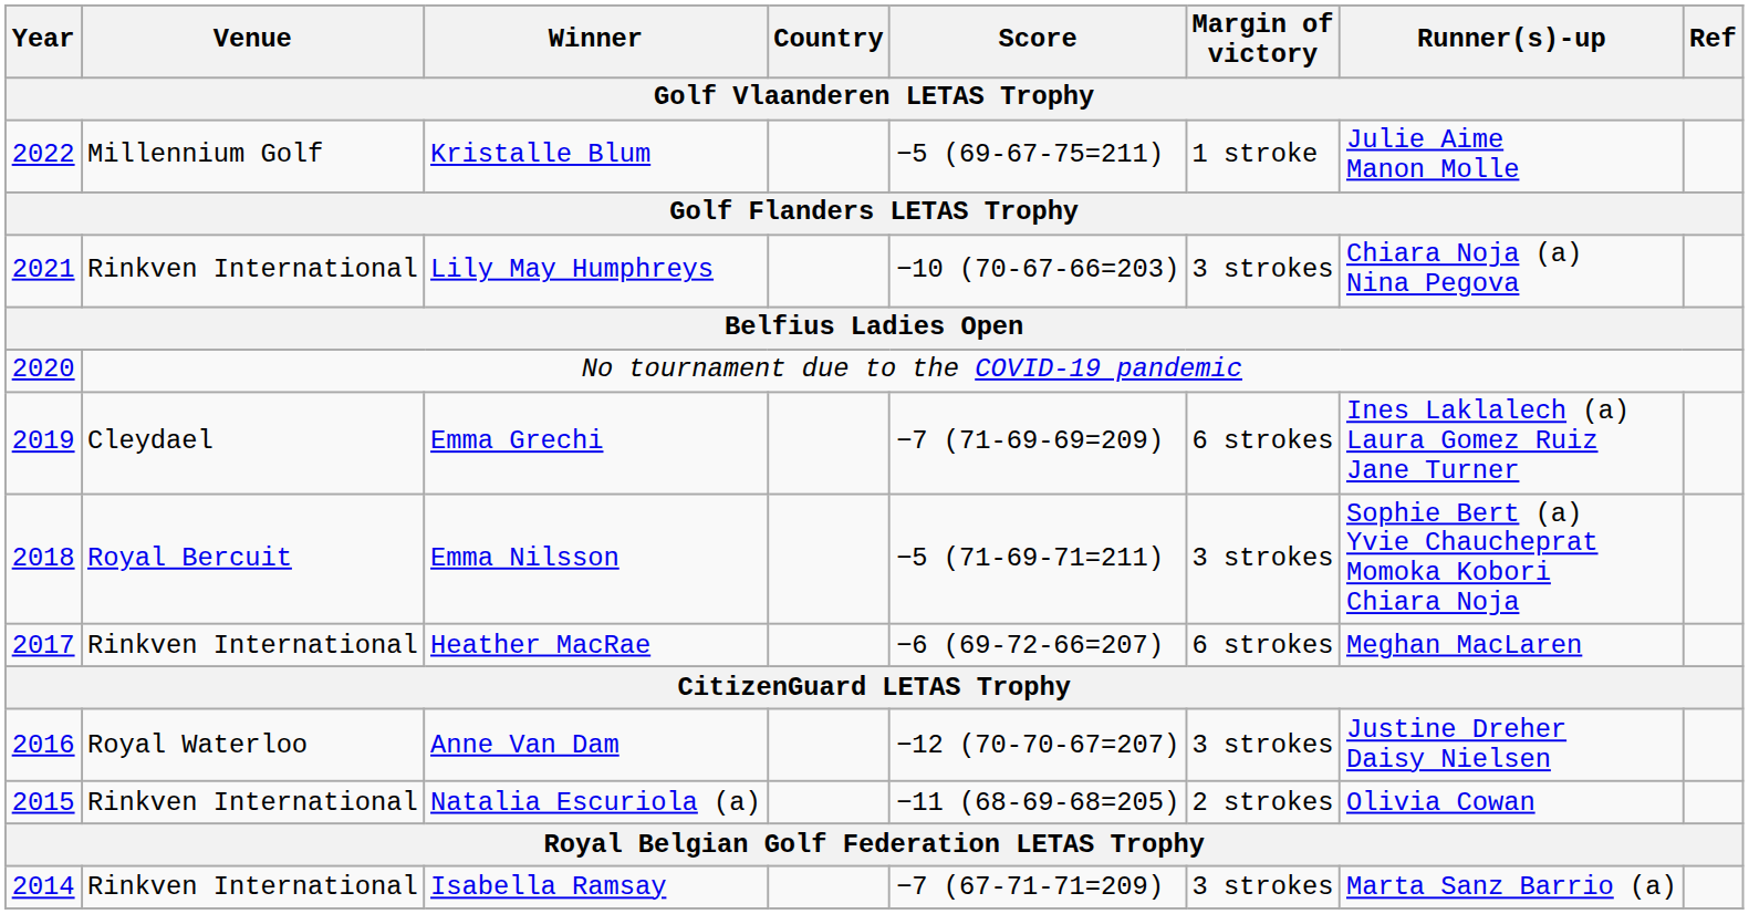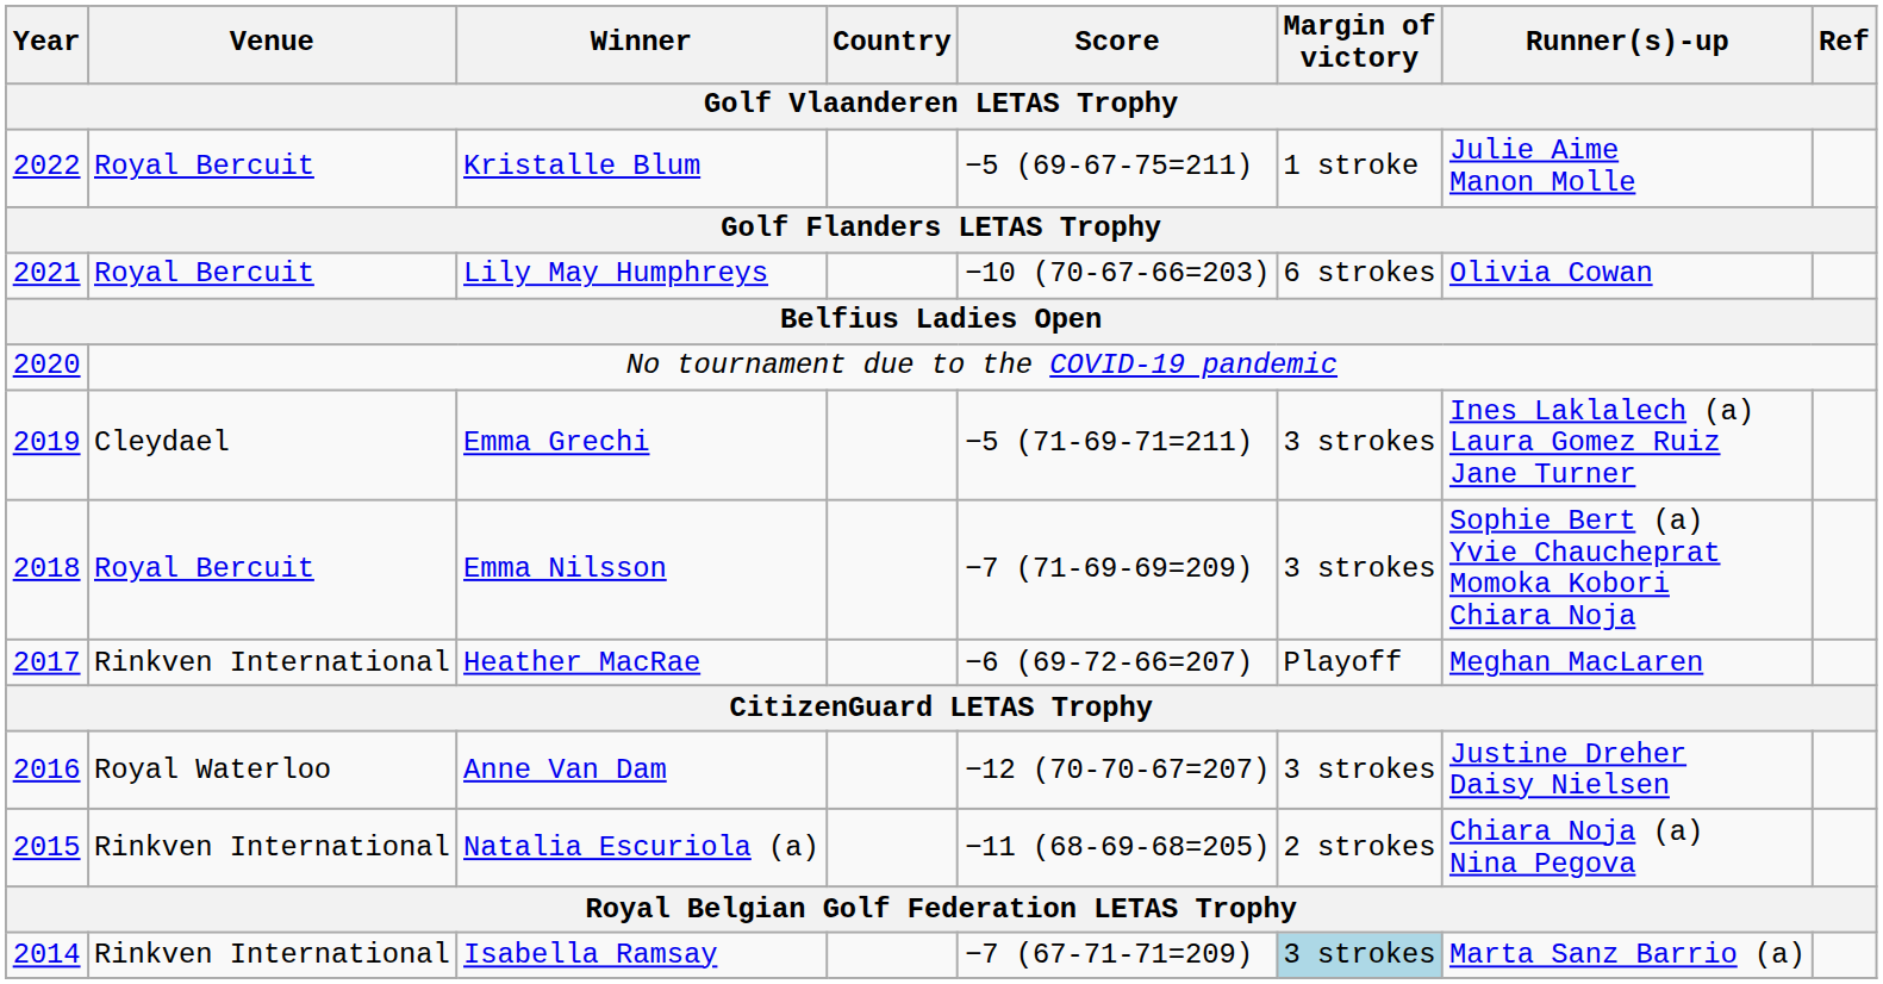 <table class=wikitable style="font-size:95%">
 <tr>
 <th>Year</th>
 <th>Venue</th>
 <th>Winner</th>
 <th>Country</th>
 <th>Score</th>
 <th>Margin of<br>victory</th>
 <th>Runner(s)-up</th>
 <th>Ref</th>
 </tr>
 <tr>
 <th colspan=9 align=center>Golf Vlaanderen LETAS Trophy</th>
 </tr>
 <tr>
 <td align=center><a href='#'>2022</a></td>
-<td>Millennium Golf</td>
+<td><a href='#'>Royal Bercuit</a></td>
 <td><a href='#'>Kristalle Blum</a></td>
 <td></td>
 <td>−5 (69-67-75=211)</td>
 <td>1 stroke</td>
 <td> <a href='#'>Julie Aime</a><br> <a href='#'>Manon Molle</a></td>
 <td></td>
 </tr>
 <tr>
 <th colspan=9 align=center>Golf Flanders LETAS Trophy</th>
 </tr>
 <tr>
 <td align=center><a href='#'>2021</a></td>
-<td>Rinkven International</td>
+<td><a href='#'>Royal Bercuit</a></td>
 <td><a href='#'>Lily May Humphreys</a></td>
 <td></td>
 <td>−10 (70-67-66=203)</td>
-<td>3 strokes</td>
-<td> <a href='#'>Chiara Noja</a> (a)<br> <a href='#'>Nina Pegova</a></td>
+<td>6 strokes</td>
+<td> <a href='#'>Olivia Cowan</a></td>
 <td></td>
 </tr>
 <tr>
 <th colspan=9 align=center>Belfius Ladies Open</th>
 </tr>
 <tr>
 <td align=center><a href='#'>2020</a></td>
 <td colspan=8 align=center><em>No tournament due to the <a href='#'>COVID-19 pandemic</a></em></td>
 </tr>
 <tr>
 <td align=center><a href='#'>2019</a></td>
 <td>Cleydael</td>
 <td><a href='#'>Emma Grechi</a></td>
 <td></td>
-<td>−7 (71-69-69=209)</td>
-<td>6 strokes</td>
+<td>−5 (71-69-71=211)</td>
+<td>3 strokes</td>
 <td> <a href='#'>Ines Laklalech</a> (a)<br> <a href='#'>Laura Gomez Ruiz</a><br> <a href='#'>Jane Turner</a></td>
 <td></td>
 </tr>
 <tr>
 <td align=center><a href='#'>2018</a></td>
 <td><a href='#'>Royal Bercuit</a></td>
 <td><a href='#'>Emma Nilsson</a></td>
 <td></td>
-<td>−5 (71-69-71=211)</td>
+<td>−7 (71-69-69=209)</td>
 <td>3 strokes</td>
 <td> <a href='#'>Sophie Bert</a> (a)<br> <a href='#'>Yvie Chaucheprat</a><br> <a href='#'>Momoka Kobori</a><br> <a href='#'>Chiara Noja</a></td>
 <td></td>
 </tr>
 <tr>
 <td align=center><a href='#'>2017</a></td>
 <td>Rinkven International</td>
 <td><a href='#'>Heather MacRae</a></td>
 <td></td>
 <td>−6 (69-72-66=207)</td>
-<td>6 strokes</td>
+<td>Playoff</td>
 <td> <a href='#'>Meghan MacLaren</a></td>
 <td></td>
 </tr>
 <tr>
 <th colspan=9 align=center>CitizenGuard LETAS Trophy</th>
 </tr>
 <tr>
 <td align=center><a href='#'>2016</a></td>
 <td>Royal Waterloo</td>
 <td><a href='#'>Anne Van Dam</a></td>
 <td></td>
 <td>−12 (70-70-67=207)</td>
 <td>3 strokes</td>
 <td> <a href='#'>Justine Dreher</a><br> <a href='#'>Daisy Nielsen</a></td>
 <td></td>
 </tr>
 <tr>
 <td align=center><a href='#'>2015</a></td>
 <td>Rinkven International</td>
 <td><a href='#'>Natalia Escuriola</a> (a)</td>
 <td></td>
 <td>−11 (68-69-68=205)</td>
 <td>2 strokes</td>
-<td> <a href='#'>Olivia Cowan</a></td>
+<td> <a href='#'>Chiara Noja</a> (a)<br> <a href='#'>Nina Pegova</a></td>
 <td></td>
 </tr>
 <tr>
 <th colspan=9 align=center>Royal Belgian Golf Federation LETAS Trophy</th>
 </tr>
 <tr>
 <td align=center><a href='#'>2014</a></td>
 <td>Rinkven International</td>
 <td><a href='#'>Isabella Ramsay</a></td>
 <td></td>
 <td>−7 (67-71-71=209)</td>
-<td>3 strokes</td>
+<td style="background: lightblue;">3 strokes</td>
 <td> <a href='#'>Marta Sanz Barrio</a> (a)</td>
 <td></td>
 </tr>
 </table>
